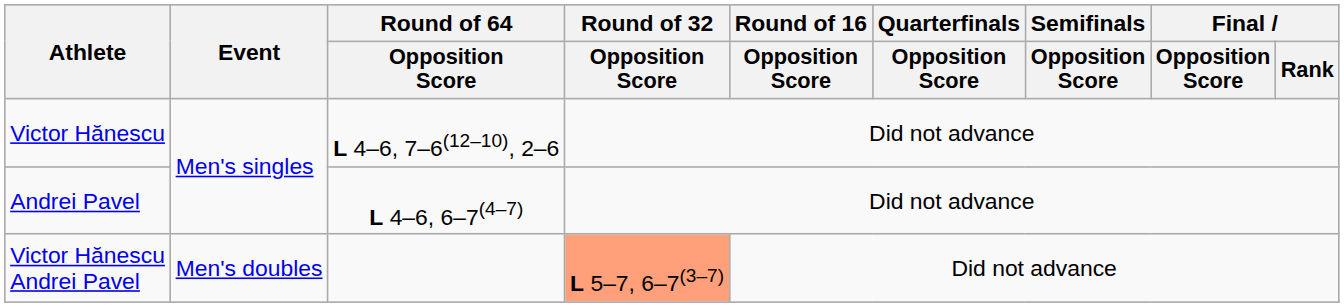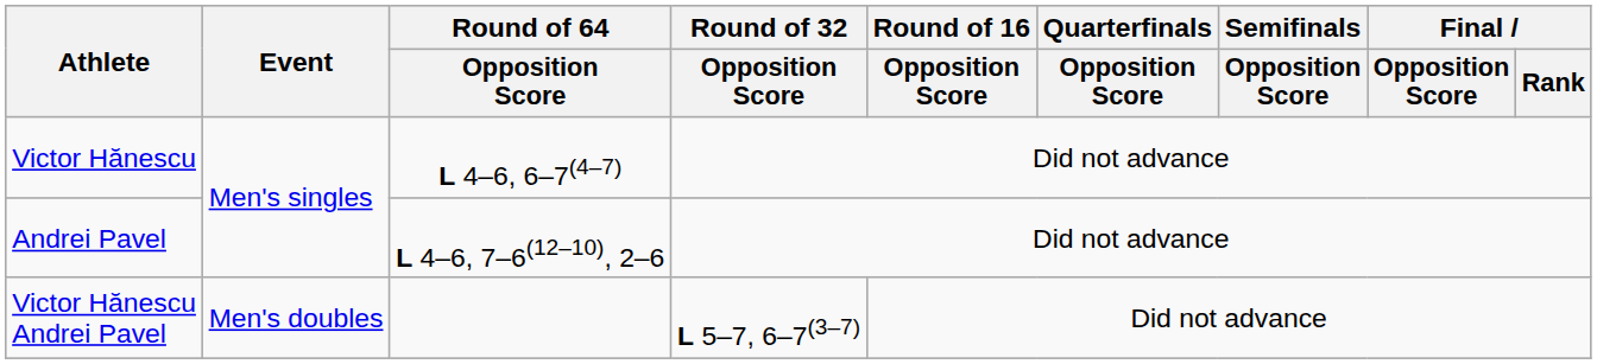 <table class=wikitable style="font-size:90%">
 <tr>
 <th rowspan="2">Athlete</th>
 <th rowspan="2">Event</th>
 <th>Round of 64</th>
 <th>Round of 32</th>
 <th>Round of 16</th>
 <th>Quarterfinals</th>
 <th>Semifinals</th>
 <th colspan=2>Final / </th>
 </tr>
 <tr style="font-size:95%">
 <th>Opposition<br>Score</th>
 <th>Opposition<br>Score</th>
 <th>Opposition<br>Score</th>
 <th>Opposition<br>Score</th>
 <th>Opposition<br>Score</th>
 <th>Opposition<br>Score</th>
 <th>Rank</th>
 </tr>
 <tr align=center>
 <td align=left><a href='#'>Victor Hănescu</a></td>
 <td align=left rowspan=2><a href='#'>Men's singles</a></td>
-<td><br><strong>L</strong> 4–6, 7–6<sup>(12–10)</sup>, 2–6</td>
+<td><br><strong>L</strong> 4–6, 6–7<sup>(4–7)</sup></td>
 <td colspan=6>Did not advance</td>
 </tr>
 <tr align=center>
 <td align=left><a href='#'>Andrei Pavel</a></td>
-<td><br><strong>L</strong> 4–6, 6–7<sup>(4–7)</sup></td>
+<td><br><strong>L</strong> 4–6, 7–6<sup>(12–10)</sup>, 2–6</td>
 <td colspan=6>Did not advance</td>
 </tr>
 <tr align=center>
 <td align=left><a href='#'>Victor Hănescu</a><br><a href='#'>Andrei Pavel</a></td>
 <td align=left rowspan=2><a href='#'>Men's doubles</a></td>
 <td></td>
-<td style="background: lightsalmon;"><br><strong>L</strong> 5–7, 6–7<sup>(3–7)</sup></td>
+<td><br><strong>L</strong> 5–7, 6–7<sup>(3–7)</sup></td>
 <td colspan=5>Did not advance</td>
 </tr>
 </table>
